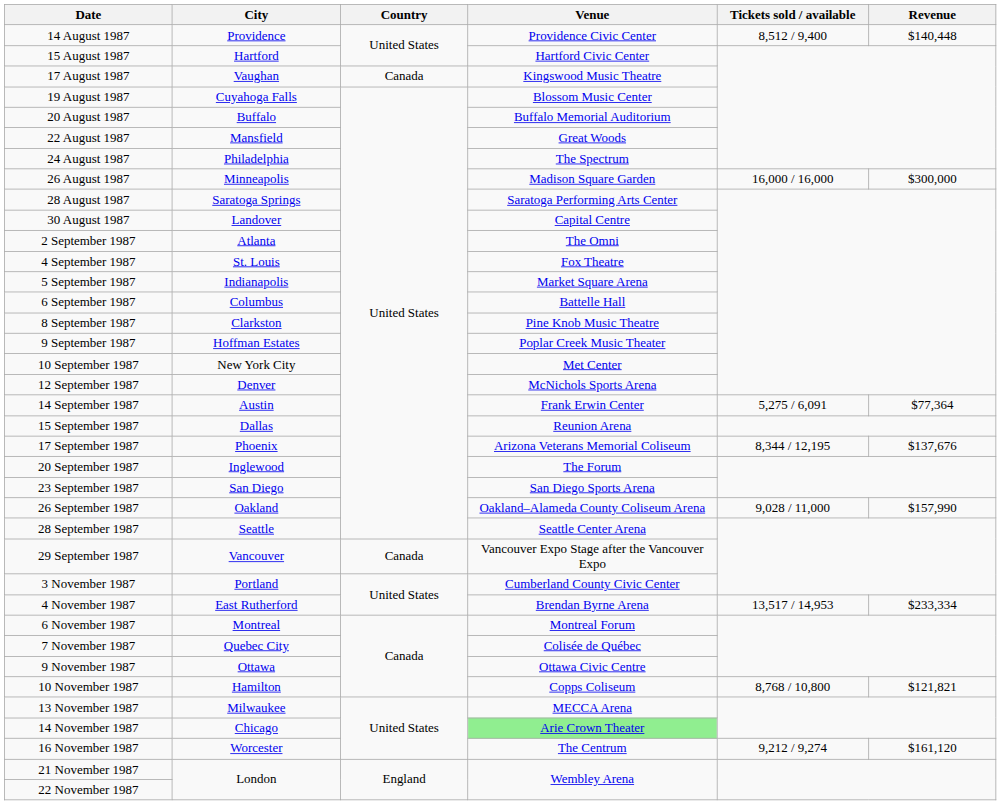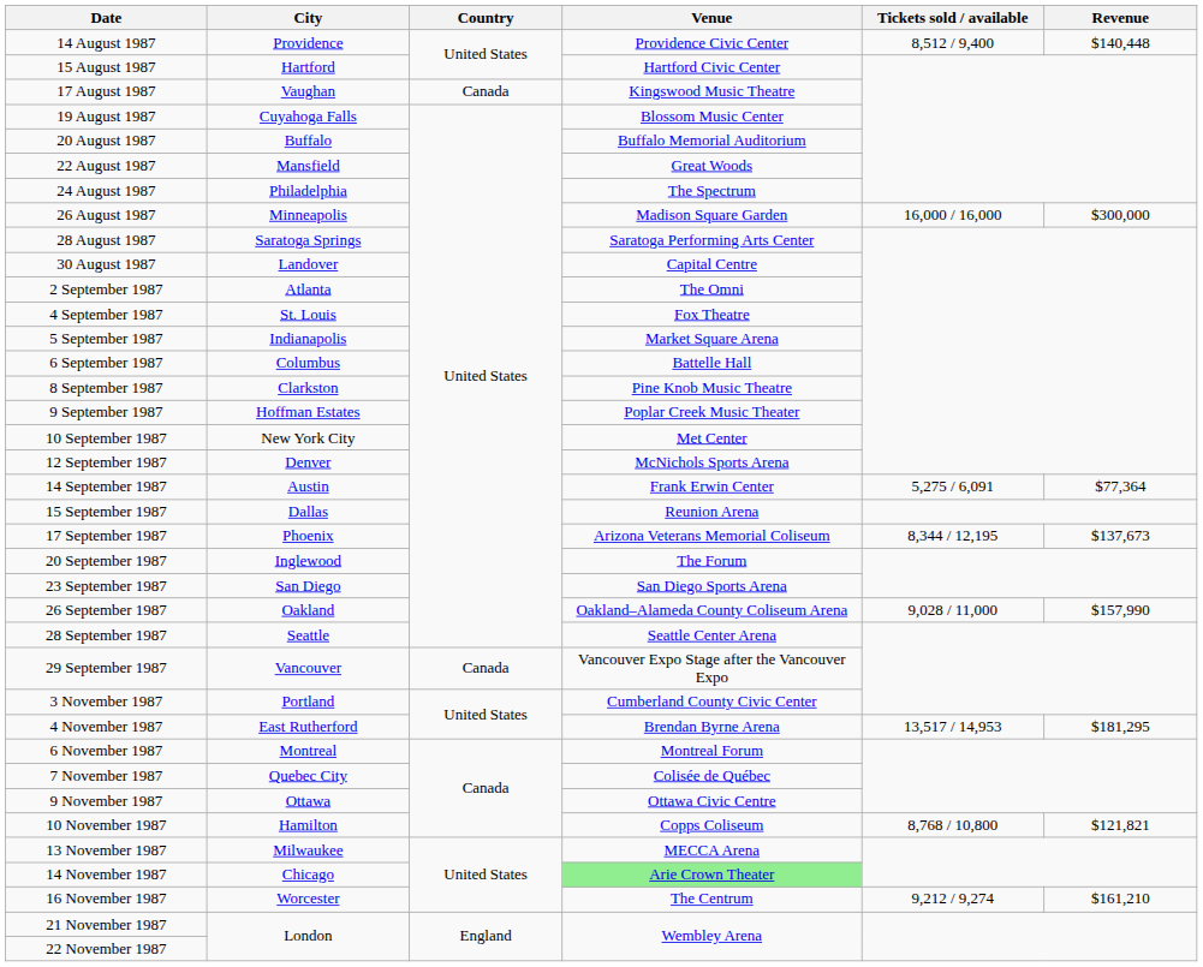 <table class="wikitable" style="text-align:center;">
 <tr>
 <th width="200">Date</th>
 <th width="200">City</th>
 <th width="150">Country</th>
 <th width="300">Venue</th>
 <th width="180">Tickets sold / available</th>
 <th width="150">Revenue</th>
 </tr>
 <tr>
 <td>14 August 1987</td>
 <td><a href='#'>Providence</a></td>
 <td rowspan="2">United States</td>
 <td><a href='#'>Providence Civic Center</a></td>
 <td>8,512 / 9,400</td>
 <td>$140,448</td>
 </tr>
 <tr>
 <td>15 August 1987</td>
 <td><a href='#'>Hartford</a></td>
 <td><a href='#'>Hartford Civic Center</a></td>
 </tr>
 <tr>
 <td>17 August 1987</td>
 <td><a href='#'>Vaughan</a></td>
 <td>Canada</td>
 <td><a href='#'>Kingswood Music Theatre</a></td>
 </tr>
 <tr>
 <td>19 August 1987</td>
 <td><a href='#'>Cuyahoga Falls</a></td>
 <td rowspan="22">United States</td>
 <td><a href='#'>Blossom Music Center</a></td>
 </tr>
 <tr>
 <td>20 August 1987</td>
 <td><a href='#'>Buffalo</a></td>
 <td><a href='#'>Buffalo Memorial Auditorium</a></td>
 </tr>
 <tr>
 <td>22 August 1987</td>
 <td><a href='#'>Mansfield</a></td>
 <td><a href='#'>Great Woods</a></td>
 </tr>
 <tr>
 <td>24 August 1987</td>
 <td><a href='#'>Philadelphia</a></td>
 <td><a href='#'>The Spectrum</a></td>
 </tr>
 <tr>
 <td>26 August 1987</td>
 <td><a href='#'>Minneapolis</a></td>
 <td><a href='#'>Madison Square Garden</a></td>
 <td>16,000 / 16,000</td>
 <td>$300,000</td>
 </tr>
 <tr>
 <td>28 August 1987</td>
 <td><a href='#'>Saratoga Springs</a></td>
 <td><a href='#'>Saratoga Performing Arts Center</a></td>
 </tr>
 <tr>
 <td>30 August 1987</td>
 <td><a href='#'>Landover</a></td>
 <td><a href='#'>Capital Centre</a></td>
 </tr>
 <tr>
 <td>2 September 1987</td>
 <td><a href='#'>Atlanta</a></td>
 <td><a href='#'>The Omni</a></td>
 </tr>
 <tr>
 <td>4 September 1987</td>
 <td><a href='#'>St. Louis</a></td>
 <td><a href='#'>Fox Theatre</a></td>
 </tr>
 <tr>
 <td>5 September 1987</td>
 <td><a href='#'>Indianapolis</a></td>
 <td><a href='#'>Market Square Arena</a></td>
 </tr>
 <tr>
 <td>6 September 1987</td>
 <td><a href='#'>Columbus</a></td>
 <td><a href='#'>Battelle Hall</a></td>
 </tr>
 <tr>
 <td>8 September 1987</td>
 <td><a href='#'>Clarkston</a></td>
 <td><a href='#'>Pine Knob Music Theatre</a></td>
 </tr>
 <tr>
 <td>9 September 1987</td>
 <td><a href='#'>Hoffman Estates</a></td>
 <td><a href='#'>Poplar Creek Music Theater</a></td>
 </tr>
 <tr>
 <td>10 September 1987</td>
 <td>New York City</td>
 <td><a href='#'>Met Center</a></td>
 </tr>
 <tr>
 <td>12 September 1987</td>
 <td><a href='#'>Denver</a></td>
 <td><a href='#'>McNichols Sports Arena</a></td>
 </tr>
 <tr>
 <td>14 September 1987</td>
 <td><a href='#'>Austin</a></td>
 <td><a href='#'>Frank Erwin Center</a></td>
 <td>5,275 / 6,091</td>
 <td>$77,364</td>
 </tr>
 <tr>
 <td>15 September 1987</td>
 <td><a href='#'>Dallas</a></td>
 <td><a href='#'>Reunion Arena</a></td>
 </tr>
 <tr>
 <td>17 September 1987</td>
 <td><a href='#'>Phoenix</a></td>
 <td><a href='#'>Arizona Veterans Memorial Coliseum</a></td>
 <td>8,344 / 12,195</td>
-<td>$137,676</td>
+<td>$137,673</td>
 </tr>
 <tr>
 <td>20 September 1987</td>
 <td><a href='#'>Inglewood</a></td>
 <td><a href='#'>The Forum</a></td>
 </tr>
 <tr>
 <td>23 September 1987</td>
 <td><a href='#'>San Diego</a></td>
 <td><a href='#'>San Diego Sports Arena</a></td>
 </tr>
 <tr>
 <td>26 September 1987</td>
 <td><a href='#'>Oakland</a></td>
 <td><a href='#'>Oakland–Alameda County Coliseum Arena</a></td>
 <td>9,028 / 11,000</td>
 <td>$157,990</td>
 </tr>
 <tr>
 <td>28 September 1987</td>
 <td><a href='#'>Seattle</a></td>
 <td><a href='#'>Seattle Center Arena</a></td>
 </tr>
 <tr>
 <td>29 September 1987</td>
 <td><a href='#'>Vancouver</a></td>
 <td>Canada</td>
 <td>Vancouver Expo Stage after the Vancouver Expo</td>
 </tr>
 <tr>
 <td>3 November 1987</td>
 <td><a href='#'>Portland</a></td>
 <td rowspan="2">United States</td>
 <td><a href='#'>Cumberland County Civic Center</a></td>
 </tr>
 <tr>
 <td>4 November 1987</td>
 <td><a href='#'>East Rutherford</a></td>
 <td><a href='#'>Brendan Byrne Arena</a></td>
 <td>13,517 / 14,953</td>
-<td>$233,334</td>
+<td>$181,295</td>
 </tr>
 <tr>
 <td>6 November 1987</td>
 <td><a href='#'>Montreal</a></td>
 <td rowspan="4">Canada</td>
 <td><a href='#'>Montreal Forum</a></td>
 </tr>
 <tr>
 <td>7 November 1987</td>
 <td><a href='#'>Quebec City</a></td>
 <td><a href='#'>Colisée de Québec</a></td>
 </tr>
 <tr>
 <td>9 November 1987</td>
 <td><a href='#'>Ottawa</a></td>
 <td><a href='#'>Ottawa Civic Centre</a></td>
 </tr>
 <tr>
 <td>10 November 1987</td>
 <td><a href='#'>Hamilton</a></td>
 <td><a href='#'>Copps Coliseum</a></td>
 <td>8,768 / 10,800</td>
 <td>$121,821</td>
 </tr>
 <tr>
 <td>13 November 1987</td>
 <td><a href='#'>Milwaukee</a></td>
 <td rowspan="3">United States</td>
 <td><a href='#'>MECCA Arena</a></td>
 </tr>
 <tr>
 <td>14 November 1987</td>
 <td><a href='#'>Chicago</a></td>
 <td style="background: lightgreen;"><a href='#'>Arie Crown Theater</a></td>
 </tr>
 <tr>
 <td>16 November 1987</td>
 <td><a href='#'>Worcester</a></td>
 <td><a href='#'>The Centrum</a></td>
 <td>9,212 / 9,274</td>
-<td>$161,120</td>
+<td>$161,210</td>
 </tr>
 <tr>
 <td>21 November 1987</td>
 <td rowspan="2">London</td>
 <td rowspan="2">England</td>
 <td rowspan="2"><a href='#'>Wembley Arena</a></td>
 </tr>
 <tr>
 <td>22 November 1987</td>
 </tr>
 </table>
